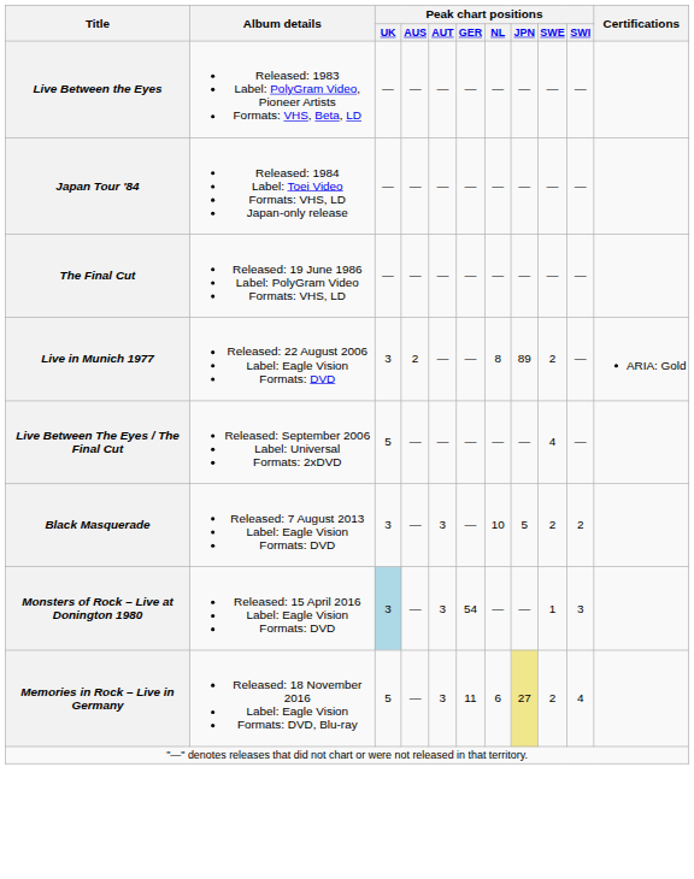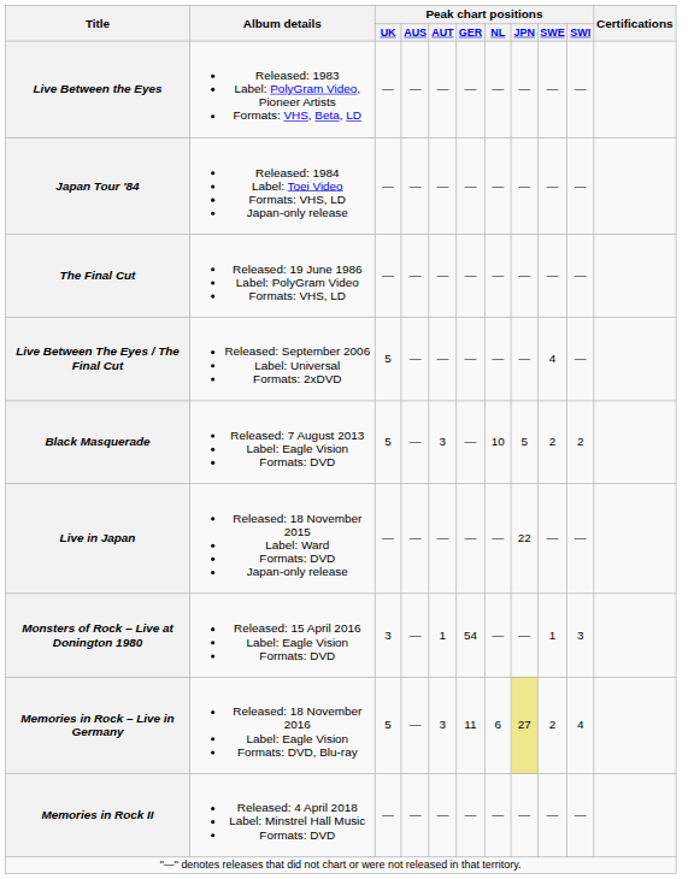 <table class="wikitable plainrowheaders" style="text-align:center;">
 <tr>
 <th rowspan="2" scope="col" style="width:15em;">Title</th>
 <th rowspan="2" scope="col" style="width:15em;">Album details</th>
 <th colspan="8">Peak chart positions</th>
 <th rowspan="2">Certifications</th>
 </tr>
 <tr>
 <th scope="col" style="width:2em;font-size:90%;"><a href='#'>UK</a><br></th>
 <th scope="col" style="width:2em;font-size:90%;"><a href='#'>AUS</a><br></th>
 <th scope="col" style="width:2em;font-size:90%;"><a href='#'>AUT</a><br></th>
 <th scope="col" style="width:2em;font-size:90%;"><a href='#'>GER</a><br></th>
 <th scope="col" style="width:2em;font-size:90%;"><a href='#'>NL</a><br></th>
 <th scope="col" style="width:2em;font-size:90%;"><a href='#'>JPN</a><br></th>
 <th scope="col" style="width:2em;font-size:90%;"><a href='#'>SWE</a><br></th>
 <th scope="col" style="width:2em;font-size:90%;"><a href='#'>SWI</a><br></th>
 </tr>
 <tr>
 <th scope="row"><em>Live Between the Eyes</em></th>
 <td><br><ul><li>Released: 1983</li><li>Label: <a href='#'>PolyGram Video</a>, Pioneer Artists</li><li>Formats: <a href='#'>VHS</a>, <a href='#'>Beta</a>, <a href='#'>LD</a></li></ul></td>
 <td>—</td>
 <td>—</td>
 <td>—</td>
 <td>—</td>
 <td>—</td>
 <td>—</td>
 <td>—</td>
 <td>—</td>
 <td></td>
 </tr>
 <tr>
 <th scope="row"><em>Japan Tour '84</em></th>
 <td><br><ul><li>Released: 1984</li><li>Label: <a href='#'>Toei Video</a></li><li>Formats: VHS, LD</li><li>Japan-only release</li></ul></td>
 <td>—</td>
 <td>—</td>
 <td>—</td>
 <td>—</td>
 <td>—</td>
 <td>—</td>
 <td>—</td>
 <td>—</td>
 <td></td>
 </tr>
 <tr>
 <th scope="row"><em>The Final Cut</em></th>
 <td><br><ul><li>Released: 19 June 1986</li><li>Label: PolyGram Video</li><li>Formats: VHS, LD</li></ul></td>
 <td>—</td>
 <td>—</td>
 <td>—</td>
 <td>—</td>
 <td>—</td>
 <td>—</td>
 <td>—</td>
 <td>—</td>
 <td></td>
 </tr>
 <tr>
-<th scope="row"><em>Live in Munich 1977</em></th>
-<td><br><ul><li>Released: 22 August 2006</li><li>Label: Eagle Vision</li><li>Formats: <a href='#'>DVD</a></li></ul></td>
-<td>3</td>
-<td>2</td>
-<td>—</td>
-<td>—</td>
-<td>8</td>
-<td>89</td>
-<td>2</td>
-<td>—</td>
-<td><br><ul><li>ARIA: Gold</li></ul></td>
-</tr>
-<tr>
 <th scope="row"><em>Live Between The Eyes / The Final Cut</em></th>
 <td><br><ul><li>Released: September 2006</li><li>Label: Universal</li><li>Formats: 2xDVD</li></ul></td>
 <td>5</td>
 <td>—</td>
 <td>—</td>
 <td>—</td>
 <td>—</td>
 <td>—</td>
 <td>4</td>
 <td>—</td>
 <td></td>
 </tr>
 <tr>
 <th scope="row"><em>Black Masquerade</em></th>
 <td><br><ul><li>Released: 7 August 2013</li><li>Label: Eagle Vision</li><li>Formats: DVD</li></ul></td>
-<td>3</td>
+<td>5</td>
 <td>—</td>
 <td>3</td>
 <td>—</td>
 <td>10</td>
 <td>5</td>
 <td>2</td>
 <td>2</td>
 <td></td>
 </tr>
 <tr>
+<th scope="row"><em>Live in Japan</em></th>
+<td><br><ul><li>Released: 18 November 2015</li><li>Label: Ward</li><li>Formats: DVD</li><li>Japan-only release</li></ul></td>
+<td>—</td>
+<td>—</td>
+<td>—</td>
+<td>—</td>
+<td>—</td>
+<td>22</td>
+<td>—</td>
+<td>—</td>
+<td></td>
+</tr>
+<tr>
 <th scope="row"><em>Monsters of Rock – Live at Donington 1980</em></th>
 <td><br><ul><li>Released: 15 April 2016</li><li>Label: Eagle Vision</li><li>Formats: DVD</li></ul></td>
-<td style="background: lightblue;">3</td>
+<td>3</td>
 <td>—</td>
-<td>3</td>
+<td>1</td>
 <td>54</td>
 <td>—</td>
 <td>—</td>
 <td>1</td>
 <td>3</td>
 <td></td>
 </tr>
 <tr>
 <th scope="row"><em>Memories in Rock – Live in Germany</em></th>
 <td><br><ul><li>Released: 18 November 2016</li><li>Label: Eagle Vision</li><li>Formats: DVD, Blu-ray</li></ul></td>
 <td>5</td>
 <td>—</td>
 <td>3</td>
 <td>11</td>
 <td>6</td>
 <td style="background: khaki;">27</td>
 <td>2</td>
 <td>4</td>
 <td></td>
 </tr>
 <tr>
+<th scope="row"><em>Memories in Rock II</em></th>
+<td><br><ul><li>Released: 4 April 2018</li><li>Label: Minstrel Hall Music</li><li>Formats: DVD</li></ul></td>
+<td>—</td>
+<td>—</td>
+<td>—</td>
+<td>—</td>
+<td>—</td>
+<td>—</td>
+<td>—</td>
+<td>—</td>
+<td></td>
+</tr>
+<tr>
 <td colspan="11" style="font-size:90%">"—" denotes releases that did not chart or were not released in that territory.</td>
 </tr>
 </table>
